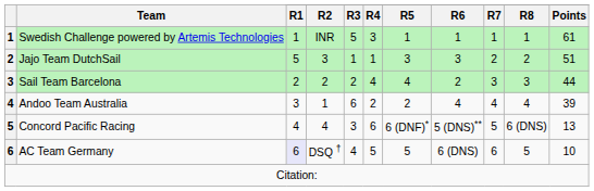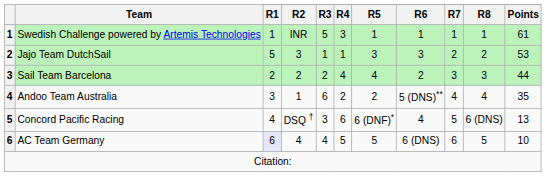 <table class="wikitable" style="font-size:10pt;line-height:1.5;text-align: center;">
 <tr>
 <th rowspan="2"></th>
 <th rowspan="2">Team</th>
 </tr>
 <tr>
 <th>R1</th>
 <th>R2</th>
 <th>R3</th>
 <th>R4</th>
 <th>R5</th>
 <th>R6</th>
 <th>R7</th>
 <th>R8</th>
 <th>Points</th>
 </tr>
 <tr>
 <th>1</th>
 <td align="left" bgcolor="#BBF3BB"> Swedish Challenge powered by <a href='#'>Artemis Technologies</a></td>
 <td bgcolor="#BBF3BB">1</td>
 <td bgcolor="#BBF3BB">INR</td>
 <td bgcolor="#BBF3BB">5</td>
 <td bgcolor="#BBF3BB">3</td>
 <td bgcolor="#BBF3BB">1</td>
 <td bgcolor="#BBF3BB">1</td>
 <td bgcolor="#BBF3BB">1</td>
 <td bgcolor="#BBF3BB">1</td>
 <td bgcolor="#BBF3BB">61</td>
 </tr>
 <tr>
 <th>2</th>
 <td align="left" bgcolor="#BBF3BB"> Jajo Team DutchSail</td>
 <td bgcolor="#BBF3BB">5</td>
 <td bgcolor="#BBF3BB">3</td>
 <td bgcolor="#BBF3BB">1</td>
 <td bgcolor="#BBF3BB">1</td>
 <td bgcolor="#BBF3BB">3</td>
 <td bgcolor="#BBF3BB">3</td>
 <td bgcolor="#BBF3BB">2</td>
 <td bgcolor="#BBF3BB">2</td>
-<td bgcolor="#BBF3BB">51</td>
+<td bgcolor="#BBF3BB">53</td>
 </tr>
 <tr>
 <th>3</th>
 <td align="left" bgcolor="#BBF3BB"> Sail Team Barcelona</td>
 <td bgcolor="#BBF3BB">2</td>
 <td bgcolor="#BBF3BB">2</td>
 <td bgcolor="#BBF3BB">2</td>
 <td bgcolor="#BBF3BB">4</td>
 <td bgcolor="#BBF3BB">4</td>
 <td bgcolor="#BBF3BB">2</td>
 <td bgcolor="#BBF3BB">3</td>
 <td bgcolor="#BBF3BB">3</td>
 <td bgcolor="#BBF3BB">44</td>
 </tr>
 <tr>
 <th>4</th>
 <td align="left"> Andoo Team Australia</td>
 <td>3</td>
 <td>1</td>
 <td>6</td>
 <td>2</td>
 <td>2</td>
+<td>5 (DNS)<sup>**</sup></td>
 <td>4</td>
 <td>4</td>
-<td>4</td>
-<td>39</td>
+<td>35</td>
 </tr>
 <tr>
 <th>5</th>
 <td align="left"> Concord Pacific Racing</td>
 <td>4</td>
-<td>4</td>
+<td>DSQ <sup>†</sup></td>
 <td>3</td>
 <td>6</td>
 <td>6 (DNF)<sup>*</sup></td>
-<td>5 (DNS)<sup>**</sup></td>
+<td>4</td>
 <td>5</td>
 <td>6 (DNS)</td>
 <td>13</td>
 </tr>
 <tr>
 <th>6</th>
 <td align="left"> AC Team Germany</td>
 <td style="background: lavender;">6</td>
-<td>DSQ <sup>†</sup></td>
+<td>4</td>
 <td>4</td>
 <td>5</td>
 <td>5</td>
 <td>6 (DNS)</td>
 <td>6</td>
 <td>5</td>
 <td>10</td>
 </tr>
 <tr>
 <td colspan="12" align=center>Citation:</td>
 </tr>
 </table>
